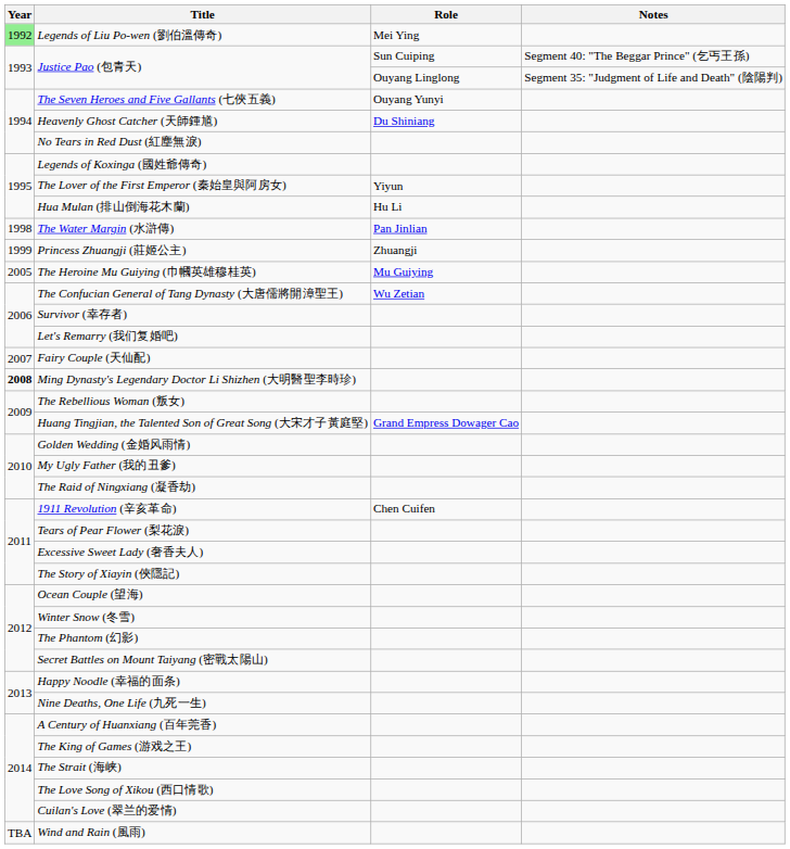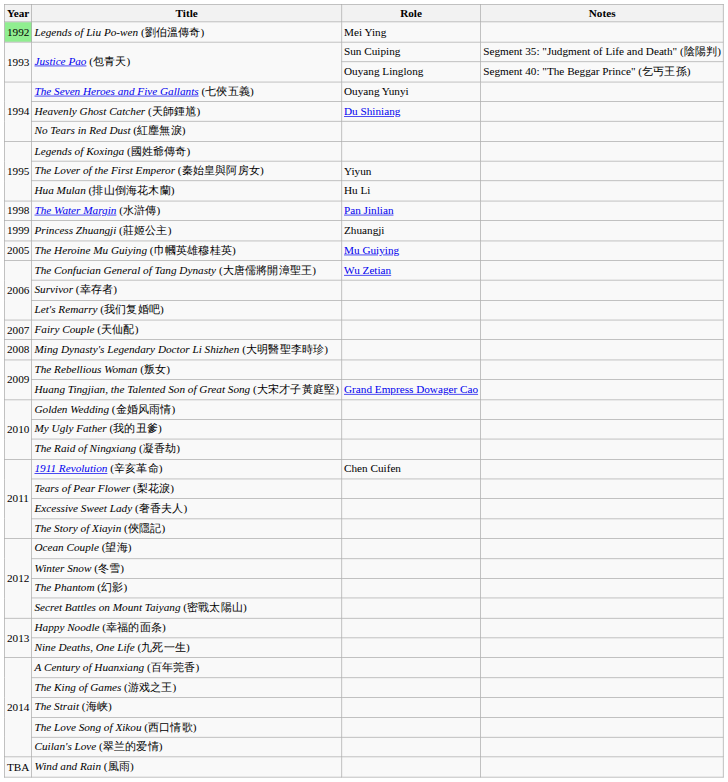 <table class="wikitable sortable">
 <tr>
 <th>Year</th>
 <th>Title</th>
 <th>Role</th>
 <th class="unsortable">Notes</th>
 </tr>
 <tr>
 <td style="background: lightgreen;">1992</td>
 <td><em>Legends of Liu Po-wen</em> (劉伯溫傳奇)</td>
 <td>Mei Ying</td>
 <td></td>
 </tr>
 <tr>
 <td rowspan=2>1993</td>
 <td rowspan=2><em><a href='#'>Justice Pao</a></em> (包青天)</td>
 <td>Sun Cuiping</td>
-<td>Segment 40: "The Beggar Prince" (乞丐王孫)</td>
+<td>Segment 35: "Judgment of Life and Death" (陰陽判)</td>
 </tr>
 <tr>
 <td>Ouyang Linglong</td>
-<td>Segment 35: "Judgment of Life and Death" (陰陽判)</td>
+<td>Segment 40: "The Beggar Prince" (乞丐王孫)</td>
 </tr>
 <tr>
 <td rowspan=3>1994</td>
 <td><em><a href='#'>The Seven Heroes and Five Gallants</a></em> (七俠五義)</td>
 <td>Ouyang Yunyi</td>
 <td></td>
 </tr>
 <tr>
 <td><em>Heavenly Ghost Catcher</em> (天師鍾馗)</td>
 <td><a href='#'>Du Shiniang</a></td>
 <td></td>
 </tr>
 <tr>
 <td><em>No Tears in Red Dust</em> (紅塵無淚)</td>
 <td></td>
 <td></td>
 </tr>
 <tr>
 <td rowspan=3>1995</td>
 <td><em>Legends of Koxinga</em> (國姓爺傳奇)</td>
 <td></td>
 <td></td>
 </tr>
 <tr>
 <td><em>The Lover of the First Emperor</em> (秦始皇與阿房女)</td>
 <td>Yiyun</td>
 <td></td>
 </tr>
 <tr>
 <td><em>Hua Mulan</em> (排山倒海花木蘭)</td>
 <td>Hu Li</td>
 <td></td>
 </tr>
 <tr>
 <td>1998</td>
 <td><em><a href='#'>The Water Margin</a></em> (水滸傳)</td>
 <td><a href='#'>Pan Jinlian</a></td>
 <td></td>
 </tr>
 <tr>
 <td>1999</td>
 <td><em>Princess Zhuangji</em> (莊姬公主)</td>
 <td>Zhuangji</td>
 <td></td>
 </tr>
 <tr>
 <td>2005</td>
 <td><em>The Heroine Mu Guiying</em> (巾幗英雄穆桂英)</td>
 <td><a href='#'>Mu Guiying</a></td>
 <td></td>
 </tr>
 <tr>
 <td rowspan=3>2006</td>
 <td><em>The Confucian General of Tang Dynasty</em> (大唐儒將開漳聖王)</td>
 <td><a href='#'>Wu Zetian</a></td>
 <td></td>
 </tr>
 <tr>
 <td><em>Survivor</em> (幸存者)</td>
 <td></td>
 <td></td>
 </tr>
 <tr>
 <td><em>Let's Remarry</em> (我们复婚吧)</td>
 <td></td>
 <td></td>
 </tr>
 <tr>
 <td>2007</td>
 <td><em>Fairy Couple</em> (天仙配)</td>
 <td></td>
 <td></td>
 </tr>
 <tr>
-<td><strong>2008</strong></td>
+<td>2008</td>
 <td><em>Ming Dynasty's Legendary Doctor Li Shizhen</em> (大明醫聖李時珍)</td>
 <td></td>
 <td></td>
 </tr>
 <tr>
 <td rowspan=2>2009</td>
 <td><em>The Rebellious Woman</em> (叛女)</td>
 <td></td>
 <td></td>
 </tr>
 <tr>
 <td><em>Huang Tingjian, the Talented Son of Great Song</em> (大宋才子黃庭堅)</td>
 <td><a href='#'>Grand Empress Dowager Cao</a></td>
 <td></td>
 </tr>
 <tr>
 <td rowspan=3>2010</td>
 <td><em>Golden Wedding</em> (金婚风雨情)</td>
 <td></td>
 <td></td>
 </tr>
 <tr>
 <td><em>My Ugly Father</em> (我的丑爹)</td>
 <td></td>
 <td></td>
 </tr>
 <tr>
 <td><em>The Raid of Ningxiang</em> (凝香劫)</td>
 <td></td>
 <td></td>
 </tr>
 <tr>
 <td rowspan=4>2011</td>
 <td><em><a href='#'>1911 Revolution</a></em> (辛亥革命)</td>
 <td>Chen Cuifen</td>
 <td></td>
 </tr>
 <tr>
 <td><em>Tears of Pear Flower</em> (梨花淚)</td>
 <td></td>
 <td></td>
 </tr>
 <tr>
 <td><em>Excessive Sweet Lady</em> (奢香夫人)</td>
 <td></td>
 <td></td>
 </tr>
 <tr>
 <td><em>The Story of Xiayin</em> (俠隱記)</td>
 <td></td>
 <td></td>
 </tr>
 <tr>
 <td rowspan=4>2012</td>
 <td><em>Ocean Couple</em> (望海)</td>
 <td></td>
 <td></td>
 </tr>
 <tr>
 <td><em>Winter Snow</em> (冬雪)</td>
 <td></td>
 <td></td>
 </tr>
 <tr>
 <td><em>The Phantom</em> (幻影)</td>
 <td></td>
 <td></td>
 </tr>
 <tr>
 <td><em>Secret Battles on Mount Taiyang</em> (密戰太陽山)</td>
 <td></td>
 <td></td>
 </tr>
 <tr>
 <td rowspan=2>2013</td>
 <td><em>Happy Noodle</em> (幸福的面条)</td>
 <td></td>
 <td></td>
 </tr>
 <tr>
 <td><em>Nine Deaths, One Life</em> (九死一生)</td>
 <td></td>
 <td></td>
 </tr>
 <tr>
 <td rowspan=5>2014</td>
 <td><em>A Century of Huanxiang</em> (百年莞香)</td>
 <td></td>
 <td></td>
 </tr>
 <tr>
 <td><em>The King of Games</em> (游戏之王)</td>
 <td></td>
 <td></td>
 </tr>
 <tr>
 <td><em>The Strait</em> (海峡)</td>
 <td></td>
 <td></td>
 </tr>
 <tr>
 <td><em>The Love Song of Xikou</em> (西口情歌)</td>
 <td></td>
 <td></td>
 </tr>
 <tr>
 <td><em>Cuilan's Love</em> (翠兰的爱情)</td>
 <td></td>
 <td></td>
 </tr>
 <tr>
 <td>TBA</td>
 <td><em>Wind and Rain</em> (風雨)</td>
 <td></td>
 <td></td>
 </tr>
 </table>
